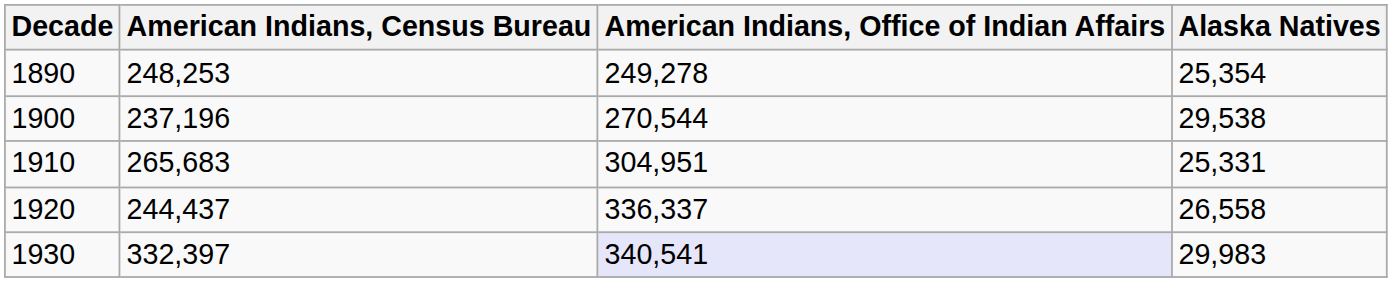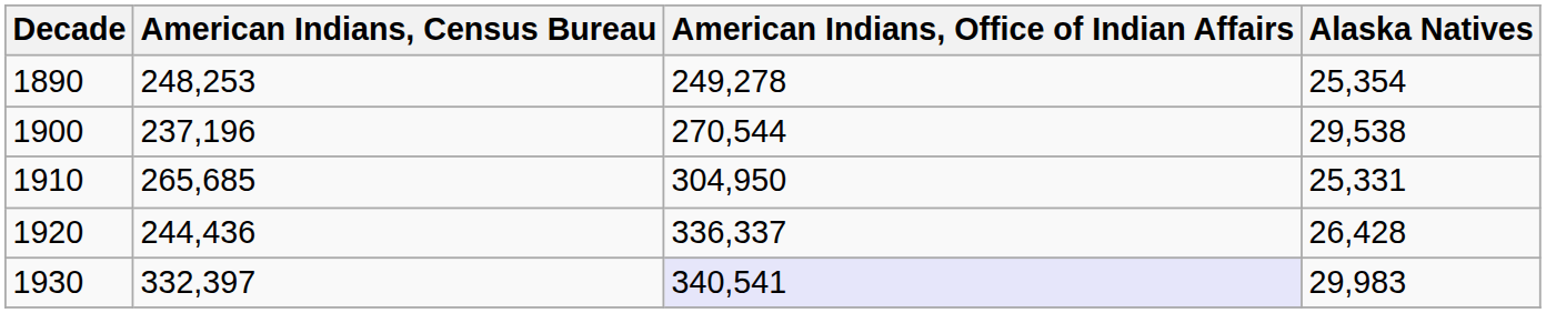 <table class="wikitable">
 <tr>
 <th>Decade</th>
 <th>American Indians, Census Bureau</th>
 <th>American Indians, Office of Indian Affairs</th>
 <th>Alaska Natives</th>
 </tr>
 <tr>
 <td>1890</td>
 <td>248,253</td>
 <td>249,278</td>
 <td>25,354</td>
 </tr>
 <tr>
 <td>1900</td>
 <td>237,196</td>
 <td>270,544</td>
 <td>29,538</td>
 </tr>
 <tr>
 <td>1910</td>
-<td>265,683</td>
-<td>304,951</td>
+<td>265,685</td>
+<td>304,950</td>
 <td>25,331</td>
 </tr>
 <tr>
 <td>1920</td>
-<td>244,437</td>
+<td>244,436</td>
 <td>336,337</td>
-<td>26,558</td>
+<td>26,428</td>
 </tr>
 <tr>
 <td>1930</td>
 <td>332,397</td>
 <td style="background: lavender;">340,541</td>
 <td>29,983</td>
 </tr>
 </table>
